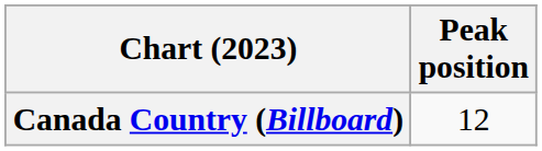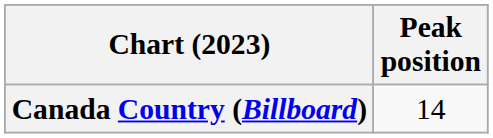 <table class="wikitable sortable plainrowheaders" style="text-align:center;">
 <tr>
 <th>Chart (2023)</th>
 <th>Peak<br>position</th>
 </tr>
 <tr>
 <th scope="row">Canada <a href='#'>Country</a> (<a href='#'><em>Billboard</em></a>)</th>
-<td>12</td>
+<td>14</td>
 </tr>
 </table>
